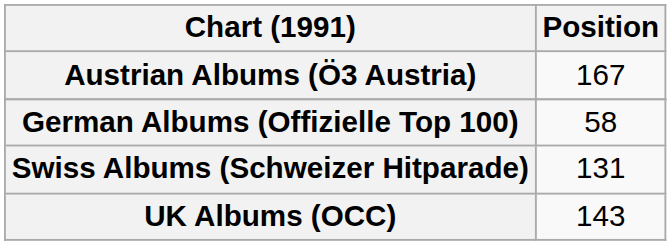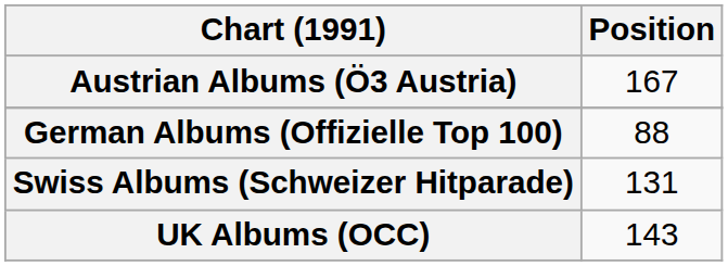 <table class="wikitable sortable plainrowheaders" style="text-align:center">
 <tr>
 <th scope="col">Chart (1991)</th>
 <th scope="col">Position</th>
 </tr>
 <tr>
 <th scope="row">Austrian Albums (Ö3 Austria)</th>
 <td>167</td>
 </tr>
 <tr>
 </tr>
 <tr>
 <th scope="row">German Albums (Offizielle Top 100)</th>
-<td>58</td>
+<td>88</td>
 </tr>
 <tr>
 <th scope="row">Swiss Albums (Schweizer Hitparade)</th>
 <td>131</td>
 </tr>
 <tr>
 <th scope="row">UK Albums (OCC)</th>
 <td>143</td>
 </tr>
 </table>
